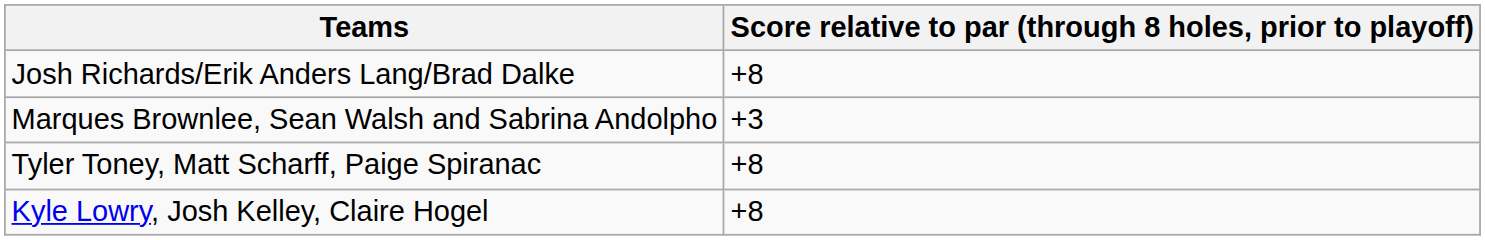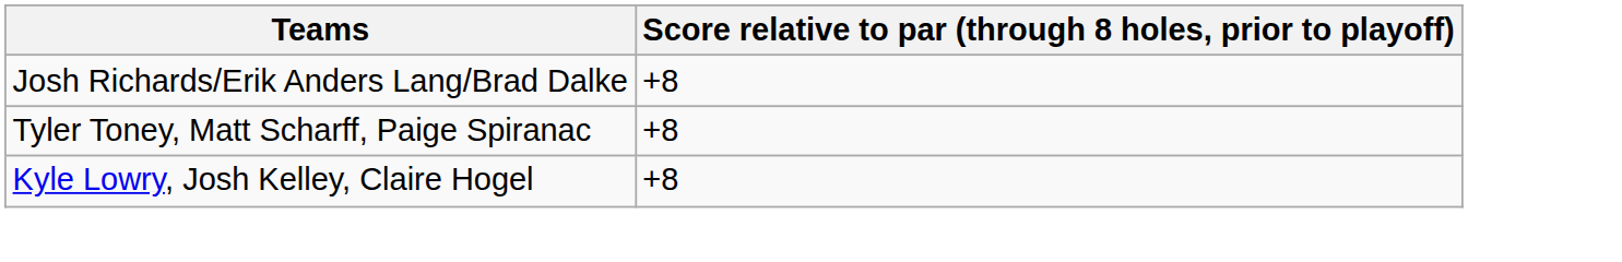 <table class="wikitable">
 <tr>
 <th>Teams</th>
 <th>Score relative to par (through 8 holes, prior to playoff)</th>
 </tr>
 <tr>
 <td>Josh Richards/Erik Anders Lang/Brad Dalke</td>
 <td>+8</td>
 </tr>
 <tr>
-<td>Marques Brownlee, Sean Walsh and Sabrina Andolpho</td>
-<td>+3</td>
-</tr>
-<tr>
 <td>Tyler Toney, Matt Scharff, Paige Spiranac</td>
 <td>+8</td>
 </tr>
 <tr>
 <td><a href='#'>Kyle Lowry</a>, Josh Kelley, Claire Hogel</td>
 <td>+8</td>
 </tr>
 </table>
